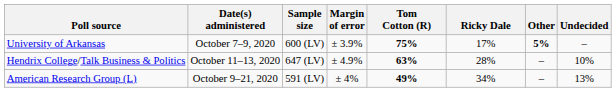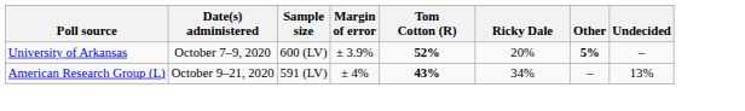 <table class="wikitable" style="font-size:90%;text-align:center;">
 <tr valign=bottom>
 <th>Poll source</th>
 <th>Date(s)<br>administered</th>
 <th>Sample<br>size</th>
 <th>Margin<br>of error</th>
 <th style="width:100px;">Tom<br>Cotton (R)</th>
 <th style="width:100px;">Ricky Dale<br></th>
 <th>Other</th>
 <th>Undecided</th>
 </tr>
 <tr>
 <td style="text-align:left;"><a href='#'>University of Arkansas</a></td>
 <td>October 7–9, 2020</td>
 <td>600 (LV)</td>
 <td>± 3.9%</td>
-<td><strong>75%</strong></td>
-<td>17%</td>
+<td><strong>52%</strong></td>
+<td>20%</td>
 <td><strong>5%</strong></td>
 <td>–</td>
-</tr>
-<tr>
-<td style="text-align:left;"><a href='#'>Hendrix College</a>/<a href='#'>Talk Business & Politics</a></td>
-<td>October 11–13, 2020</td>
-<td>647 (LV)</td>
-<td>± 4.9%</td>
-<td><strong>63%</strong></td>
-<td>28%</td>
-<td>–</td>
-<td>10%</td>
 </tr>
 <tr>
 <td style="text-align:left;"><a href='#'>American Research Group (L)</a></td>
 <td>October 9–21, 2020</td>
 <td>591 (LV)</td>
 <td>± 4%</td>
-<td><strong>49%</strong></td>
+<td><strong>43%</strong></td>
 <td>34%</td>
 <td>–</td>
 <td>13%</td>
 </tr>
 </table>
